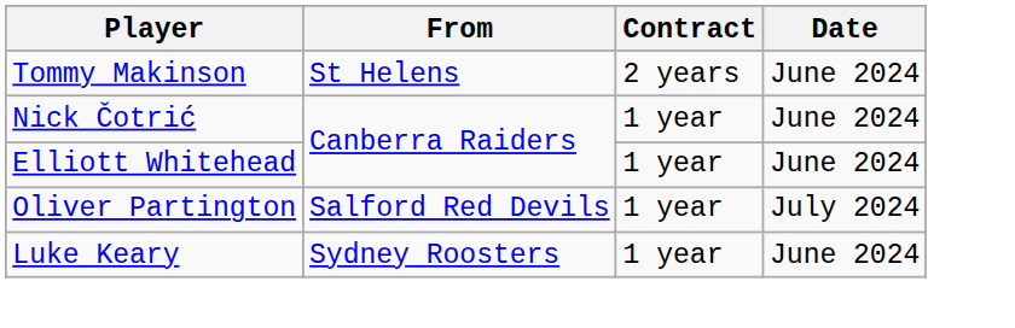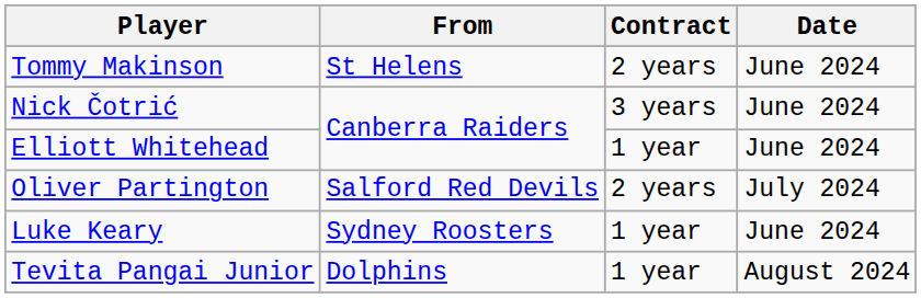 <table class="wikitable">
 <tr>
 <th>Player</th>
 <th>From</th>
 <th>Contract</th>
 <th>Date</th>
 </tr>
 <tr>
 <td> <a href='#'>Tommy Makinson</a></td>
 <td> <a href='#'>St Helens</a></td>
 <td>2 years</td>
 <td>June 2024</td>
 </tr>
 <tr>
 <td> <a href='#'>Nick Čotrić</a></td>
 <td Rowspan=2> <a href='#'>Canberra Raiders</a></td>
-<td>1 year</td>
+<td>3 years</td>
 <td>June 2024</td>
 </tr>
 <tr>
 <td> <a href='#'>Elliott Whitehead</a></td>
 <td>1 year</td>
 <td>June 2024</td>
 </tr>
 <tr>
 <td> <a href='#'>Oliver Partington</a></td>
 <td> <a href='#'>Salford Red Devils</a></td>
-<td>1 year</td>
+<td>2 years</td>
 <td>July 2024</td>
 </tr>
 <tr>
 <td> <a href='#'>Luke Keary</a></td>
 <td> <a href='#'>Sydney Roosters</a></td>
 <td>1 year</td>
 <td>June 2024</td>
 </tr>
+<tr>
+<td> <a href='#'>Tevita Pangai Junior</a></td>
+<td> <a href='#'>Dolphins</a></td>
+<td>1 year</td>
+<td>August 2024</td>
+</tr>
 </table>
